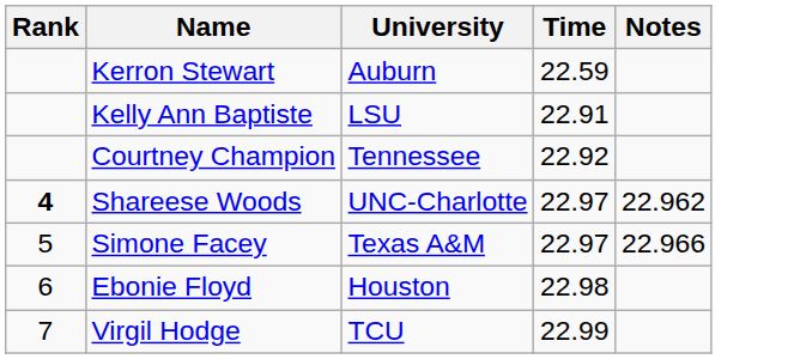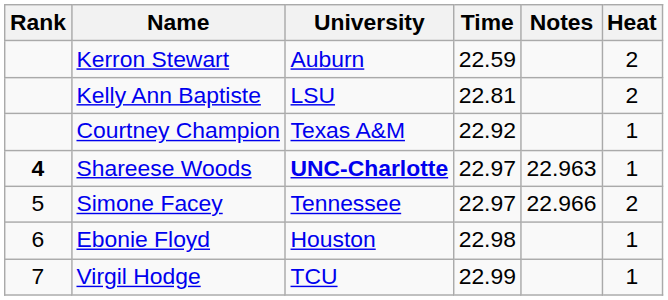 <table class="wikitable sortable" style="text-align:center">
 <tr>
 <th>Rank</th>
 <th>Name</th>
 <th>University</th>
 <th>Time</th>
 <th>Notes</th>
+<th>Heat</th>
 </tr>
 <tr>
 <td></td>
 <td align=left><a href='#'>Kerron Stewart</a> </td>
 <td align=left><a href='#'>Auburn</a></td>
 <td>22.59</td>
 <td></td>
+<td>2</td>
 </tr>
 <tr>
 <td></td>
 <td align=left><a href='#'>Kelly Ann Baptiste</a> </td>
 <td align=left><a href='#'>LSU</a></td>
-<td>22.91</td>
+<td>22.81</td>
 <td></td>
+<td>2</td>
 </tr>
 <tr>
 <td></td>
 <td align=left><a href='#'>Courtney Champion</a></td>
-<td align="left"><a href='#'>Tennessee</a></td>
+<td align=left><a href='#'>Texas A&M</a></td>
 <td>22.92</td>
 <td></td>
+<td>1</td>
 </tr>
 <tr>
 <td><strong>4</strong></td>
 <td align=left><a href='#'>Shareese Woods</a></td>
-<td align=left><a href='#'>UNC-Charlotte</a></td>
+<td align=left><strong><a href='#'>UNC-Charlotte</a></strong></td>
 <td>22.97</td>
-<td>22.962</td>
+<td>22.963</td>
+<td>1</td>
 </tr>
 <tr>
 <td>5</td>
 <td align=left><a href='#'>Simone Facey</a> </td>
-<td align=left><a href='#'>Texas A&M</a></td>
+<td align="left"><a href='#'>Tennessee</a></td>
 <td>22.97</td>
 <td>22.966</td>
+<td>2</td>
 </tr>
 <tr>
 <td>6</td>
 <td align=left><a href='#'>Ebonie Floyd</a></td>
 <td align="left"><a href='#'>Houston</a></td>
 <td>22.98</td>
 <td></td>
+<td>1</td>
 </tr>
 <tr>
 <td>7</td>
 <td align=left><a href='#'>Virgil Hodge</a> </td>
 <td align=left><a href='#'>TCU</a></td>
 <td>22.99</td>
 <td></td>
+<td>1</td>
 </tr>
 </table>
